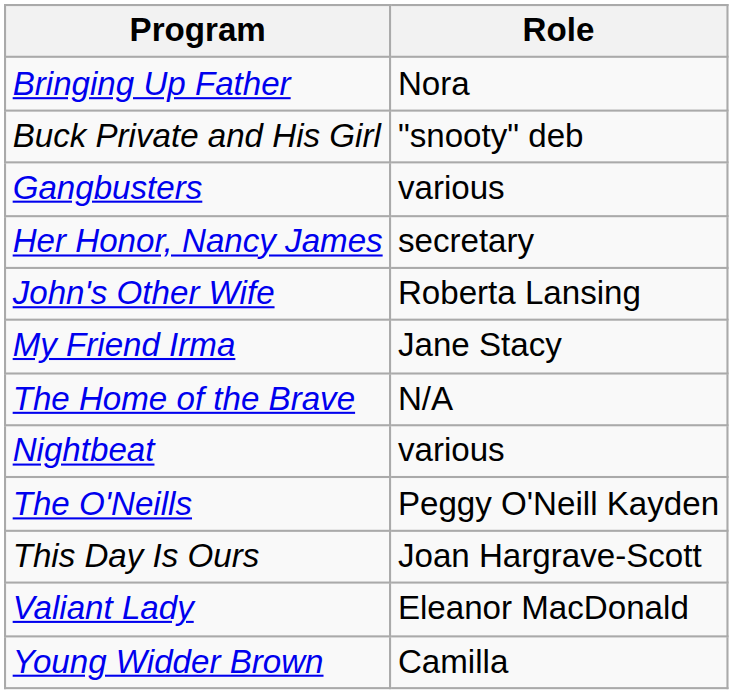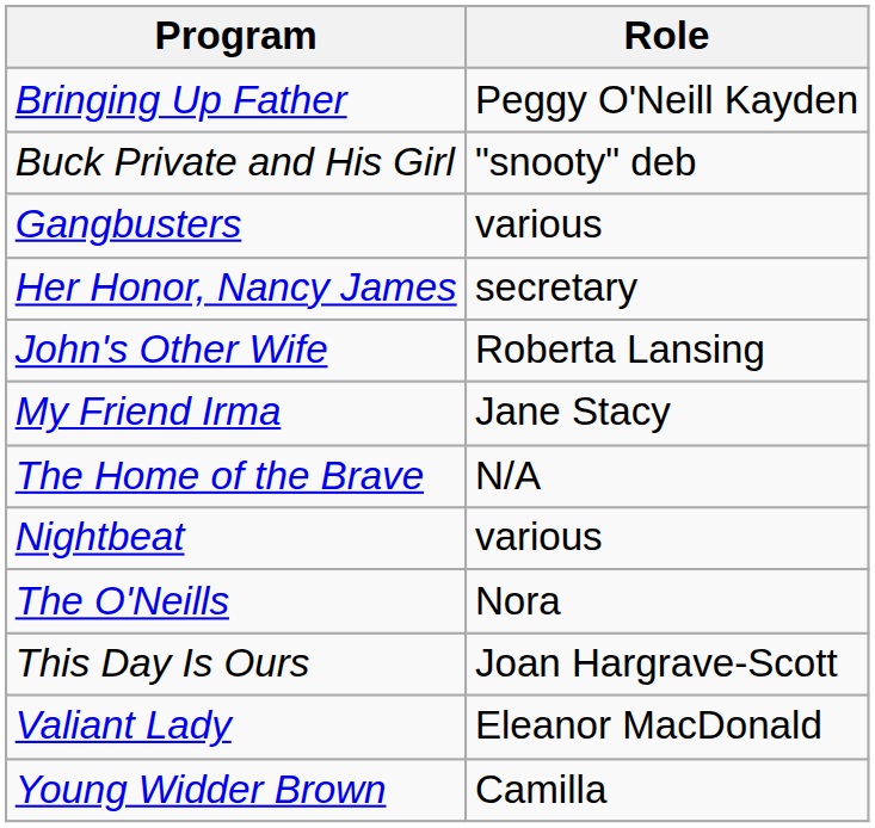 <table class="wikitable">
 <tr>
 <th>Program</th>
 <th>Role</th>
 </tr>
 <tr>
 <td><em><a href='#'>Bringing Up Father</a></em></td>
-<td>Nora </td>
+<td>Peggy O'Neill Kayden</td>
 </tr>
 <tr>
 <td><em>Buck Private and His Girl</em></td>
 <td>"snooty" deb</td>
 </tr>
 <tr>
 <td><em><a href='#'>Gangbusters</a></em></td>
 <td>various</td>
 </tr>
 <tr>
 <td><em><a href='#'>Her Honor, Nancy James</a></em></td>
 <td>secretary</td>
 </tr>
 <tr>
 <td><em><a href='#'>John's Other Wife</a></em></td>
 <td>Roberta Lansing</td>
 </tr>
 <tr>
 <td><em><a href='#'>My Friend Irma</a></em></td>
 <td>Jane Stacy </td>
 </tr>
 <tr>
 <td><em><a href='#'>The Home of the Brave</a></em></td>
 <td>N/A</td>
 </tr>
 <tr>
 <td><em><a href='#'>Nightbeat</a></em></td>
 <td>various</td>
 </tr>
 <tr>
 <td><em><a href='#'>The O'Neills</a></em></td>
-<td>Peggy O'Neill Kayden</td>
+<td>Nora </td>
 </tr>
 <tr>
 <td><em>This Day Is Ours</em></td>
 <td>Joan Hargrave-Scott</td>
 </tr>
 <tr>
 <td><em><a href='#'>Valiant Lady</a></em></td>
 <td>Eleanor MacDonald</td>
 </tr>
 <tr>
 <td><em><a href='#'>Young Widder Brown</a></em></td>
 <td>Camilla </td>
 </tr>
 </table>
